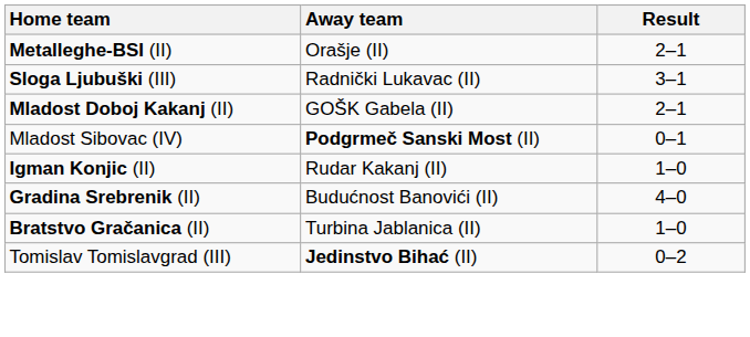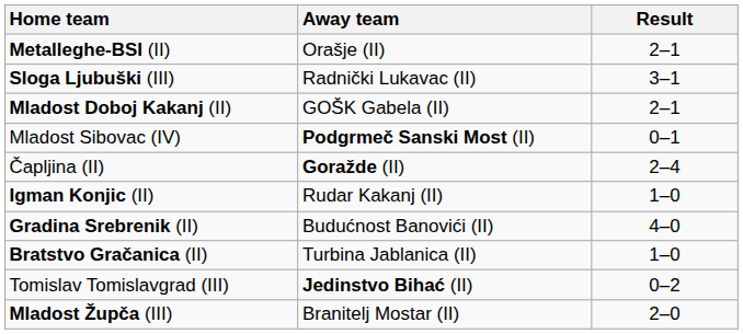 <table class="wikitable" style="width:50%">
 <tr>
 <th style="width:40%; text-align:left">Home team</th>
 <th style="width:40%; text-align:left">Away team</th>
 <th>Result</th>
 </tr>
 <tr>
 <td><strong>Metalleghe-BSI</strong> (II)</td>
 <td>Orašje (II)</td>
 <td style="text-align:center">2–1</td>
 </tr>
 <tr>
 <td><strong>Sloga Ljubuški</strong> (III)</td>
 <td>Radnički Lukavac (II)</td>
 <td style="text-align:center">3–1</td>
 </tr>
 <tr>
 <td><strong>Mladost Doboj Kakanj</strong> (II)</td>
 <td>GOŠK Gabela (II)</td>
 <td style="text-align:center">2–1</td>
 </tr>
 <tr>
 <td>Mladost Sibovac (IV)</td>
 <td><strong>Podgrmeč Sanski Most</strong> (II)</td>
 <td style="text-align:center">0–1</td>
 </tr>
 <tr>
+<td>Čapljina (II)</td>
+<td><strong>Goražde</strong> (II)</td>
+<td style="text-align:center">2–4</td>
+</tr>
+<tr>
 <td><strong>Igman Konjic</strong> (II)</td>
 <td>Rudar Kakanj (II)</td>
 <td style="text-align:center">1–0</td>
 </tr>
 <tr>
 <td><strong>Gradina Srebrenik</strong> (II)</td>
 <td>Budućnost Banovići (II)</td>
 <td style="text-align:center">4–0</td>
 </tr>
 <tr>
 <td><strong>Bratstvo Gračanica</strong> (II)</td>
 <td>Turbina Jablanica (II)</td>
 <td style="text-align:center">1–0</td>
 </tr>
 <tr>
 <td>Tomislav Tomislavgrad (III)</td>
 <td><strong>Jedinstvo Bihać</strong> (II)</td>
 <td style="text-align:center">0–2</td>
 </tr>
+<tr>
+<td><strong>Mladost Župča</strong> (III)</td>
+<td>Branitelj Mostar (II)</td>
+<td style="text-align:center">2–0</td>
+</tr>
 </table>
